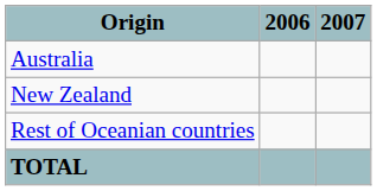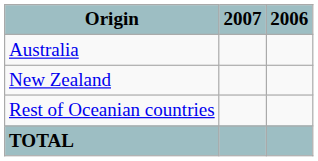 <table class="wikitable sortable">
 <tr>
 <th style="text-align:center; background:#9dbec3;">Origin</th>
+<th style="text-align:center; background:#9dbec3;">2007</th>
 <th style="text-align:center; background:#9dbec3;">2006</th>
-<th style="text-align:center; background:#9dbec3;">2007</th>
 </tr>
 <tr>
 <td border = "1"> <a href='#'>Australia</a></td>
 <td align="right"></td>
 <td align="right"></td>
 </tr>
 <tr>
 <td border = "1"> <a href='#'>New Zealand</a></td>
 <td align="right"></td>
 <td align="right"></td>
 </tr>
 <tr>
 <td border = "1"><a href='#'>Rest of Oceanian countries</a></td>
 <td align="right"></td>
 <td align="right"></td>
 </tr>
 <tr>
 <td border = "1" style="background:#9DBEC3;"><strong>TOTAL</strong></td>
 <td style="text-align:right; background:#9dbec3;"></td>
 <td style="text-align:right; background:#9dbec3;"></td>
 </tr>
 </table>
